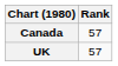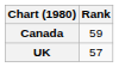 <table class="wikitable plainrowheaders">
 <tr>
 <th scope="col">Chart (1980)</th>
 <th scope="col">Rank</th>
 </tr>
 <tr>
 <th scope="row">Canada</th>
-<td style="text-align:center;">57</td>
+<td style="text-align:center;">59</td>
 </tr>
 <tr>
 <th scope="row">UK</th>
 <td style="text-align:center;">57</td>
 </tr>
 </table>
